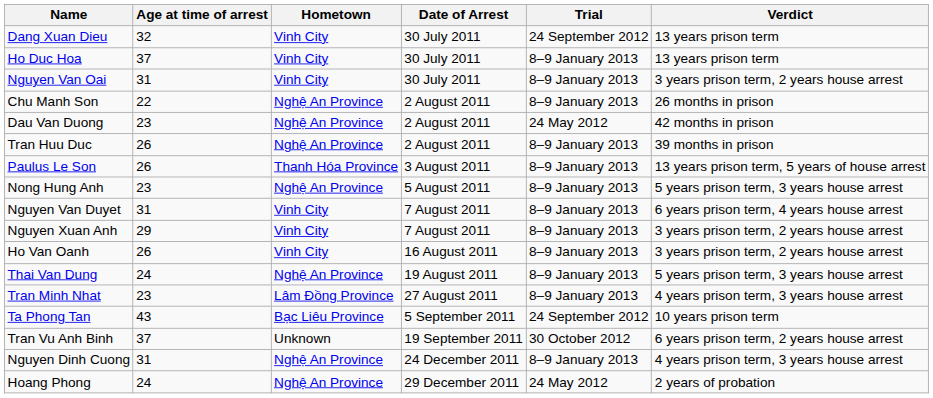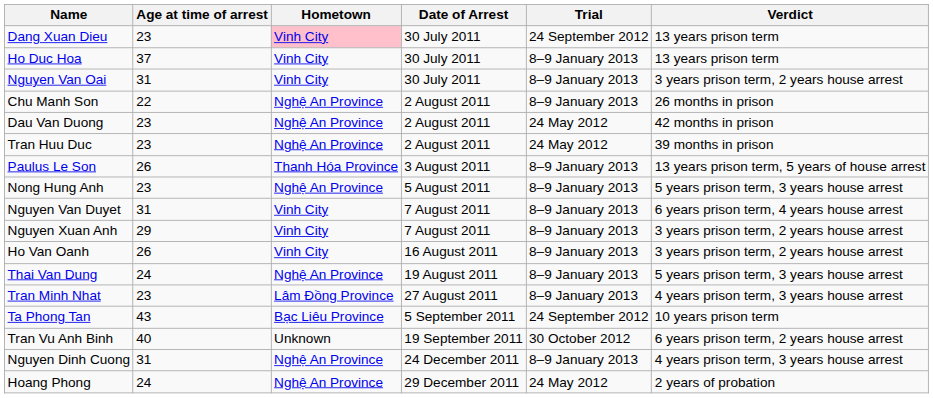 <table class="wikitable">
 <tr>
 <th>Name</th>
 <th>Age at time of arrest</th>
 <th>Hometown</th>
 <th>Date of Arrest</th>
 <th>Trial</th>
 <th>Verdict</th>
 </tr>
 <tr>
 <td><a href='#'>Dang Xuan Dieu</a></td>
-<td>32</td>
-<td><a href='#'>Vinh City</a></td>
+<td>23</td>
+<td style="background: pink;"><a href='#'>Vinh City</a></td>
 <td>30 July 2011</td>
 <td>24 September 2012</td>
 <td>13 years prison term</td>
 </tr>
 <tr>
 <td><a href='#'>Ho Duc Hoa</a></td>
 <td>37</td>
 <td><a href='#'>Vinh City</a></td>
 <td>30 July 2011</td>
 <td>8–9 January 2013</td>
 <td>13 years prison term</td>
 </tr>
 <tr>
 <td><a href='#'>Nguyen Van Oai</a></td>
 <td>31</td>
 <td><a href='#'>Vinh City</a></td>
 <td>30 July 2011</td>
 <td>8–9 January 2013</td>
 <td>3 years prison term, 2 years house arrest</td>
 </tr>
 <tr>
 <td>Chu Manh Son</td>
 <td>22</td>
 <td><a href='#'>Nghệ An Province</a></td>
 <td>2 August 2011</td>
 <td>8–9 January 2013</td>
 <td>26 months in prison</td>
 </tr>
 <tr>
 <td>Dau Van Duong</td>
 <td>23</td>
 <td><a href='#'>Nghệ An Province</a></td>
 <td>2 August 2011</td>
 <td>24 May 2012</td>
 <td>42 months in prison</td>
 </tr>
 <tr>
 <td>Tran Huu Duc</td>
-<td>26</td>
+<td>23</td>
 <td><a href='#'>Nghệ An Province</a></td>
 <td>2 August 2011</td>
-<td>8–9 January 2013</td>
+<td>24 May 2012</td>
 <td>39 months in prison</td>
 </tr>
 <tr>
 <td><a href='#'>Paulus Le Son</a></td>
 <td>26</td>
 <td><a href='#'>Thanh Hóa Province</a></td>
 <td>3 August 2011</td>
 <td>8–9 January 2013</td>
 <td>13 years prison term, 5 years of house arrest</td>
 </tr>
 <tr>
 <td>Nong Hung Anh</td>
 <td>23</td>
 <td><a href='#'>Nghệ An Province</a></td>
 <td>5 August 2011</td>
 <td>8–9 January 2013</td>
 <td>5 years prison term, 3 years house arrest</td>
 </tr>
 <tr>
 <td>Nguyen Van Duyet</td>
 <td>31</td>
 <td><a href='#'>Vinh City</a></td>
 <td>7 August 2011</td>
 <td>8–9 January 2013</td>
 <td>6 years prison term, 4 years house arrest</td>
 </tr>
 <tr>
 <td>Nguyen Xuan Anh</td>
 <td>29</td>
 <td><a href='#'>Vinh City</a></td>
 <td>7 August 2011</td>
 <td>8–9 January 2013</td>
 <td>3 years prison term, 2 years house arrest</td>
 </tr>
 <tr>
 <td>Ho Van Oanh</td>
 <td>26</td>
 <td><a href='#'>Vinh City</a></td>
 <td>16 August 2011</td>
 <td>8–9 January 2013</td>
 <td>3 years prison term, 2 years house arrest</td>
 </tr>
 <tr>
 <td><a href='#'>Thai Van Dung</a></td>
 <td>24</td>
 <td><a href='#'>Nghệ An Province</a></td>
 <td>19 August 2011</td>
 <td>8–9 January 2013</td>
 <td>5 years prison term, 3 years house arrest</td>
 </tr>
 <tr>
 <td><a href='#'>Tran Minh Nhat</a></td>
 <td>23</td>
 <td><a href='#'>Lâm Đồng Province</a></td>
 <td>27 August 2011</td>
 <td>8–9 January 2013</td>
 <td>4 years prison term, 3 years house arrest</td>
 </tr>
 <tr>
 <td><a href='#'>Ta Phong Tan</a></td>
 <td>43</td>
 <td><a href='#'>Bạc Liêu Province</a></td>
 <td>5 September 2011</td>
 <td>24 September 2012</td>
 <td>10 years prison term</td>
 </tr>
 <tr>
 <td>Tran Vu Anh Binh</td>
-<td>37</td>
+<td>40</td>
 <td>Unknown</td>
 <td>19 September 2011</td>
 <td>30 October 2012</td>
 <td>6 years prison term, 2 years house arrest</td>
 </tr>
 <tr>
 <td>Nguyen Dinh Cuong</td>
 <td>31</td>
 <td><a href='#'>Nghệ An Province</a></td>
 <td>24 December 2011</td>
 <td>8–9 January 2013</td>
 <td>4 years prison term, 3 years house arrest</td>
 </tr>
 <tr>
 <td>Hoang Phong</td>
 <td>24</td>
 <td><a href='#'>Nghệ An Province</a></td>
 <td>29 December 2011</td>
 <td>24 May 2012</td>
 <td>2 years of probation</td>
 </tr>
 </table>
